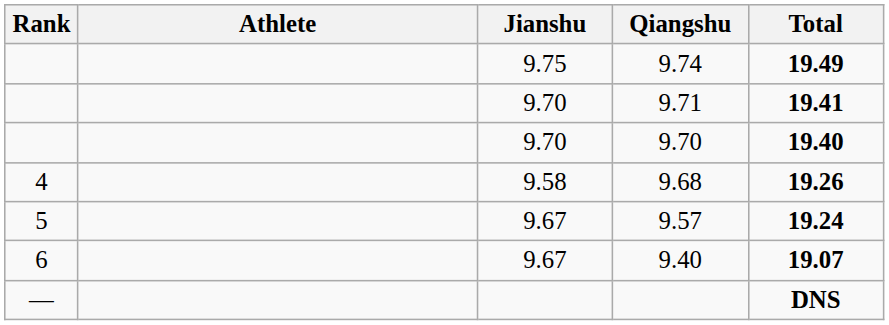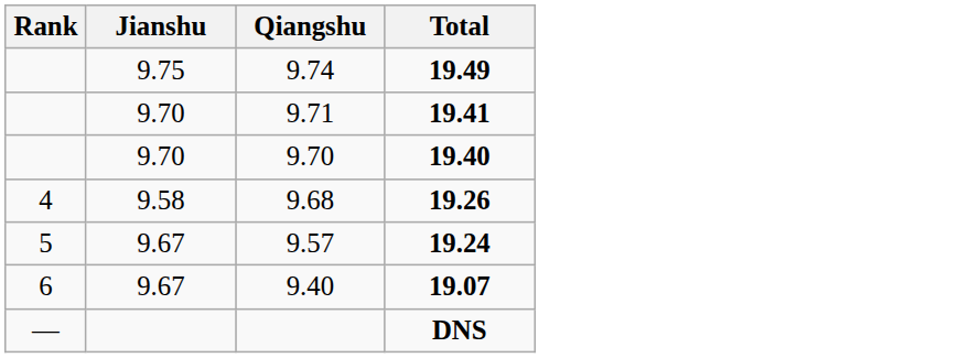 <table class = "wikitable" style="text-align:center;">
 <tr>
 <th width=40>Rank</th>
-<th width=250>Athlete</th>
 <th width=80>Jianshu</th>
 <th width=80>Qiangshu</th>
 <th width=80>Total</th>
 </tr>
 <tr>
 <td></td>
-<td align=left></td>
 <td>9.75</td>
 <td>9.74</td>
 <td><strong>19.49</strong></td>
 </tr>
 <tr>
 <td></td>
-<td align=left></td>
 <td>9.70</td>
 <td>9.71</td>
 <td><strong>19.41</strong></td>
 </tr>
 <tr>
 <td></td>
-<td align=left></td>
 <td>9.70</td>
 <td>9.70</td>
 <td><strong>19.40</strong></td>
 </tr>
 <tr>
 <td>4</td>
-<td align=left></td>
 <td>9.58</td>
 <td>9.68</td>
 <td><strong>19.26</strong></td>
 </tr>
 <tr>
 <td>5</td>
-<td align=left></td>
 <td>9.67</td>
 <td>9.57</td>
 <td><strong>19.24</strong></td>
 </tr>
 <tr>
 <td>6</td>
-<td align=left></td>
 <td>9.67</td>
 <td>9.40</td>
 <td><strong>19.07</strong></td>
 </tr>
 <tr>
 <td>—</td>
-<td align=left></td>
 <td></td>
 <td></td>
 <td><strong>DNS</strong></td>
 </tr>
 </table>
